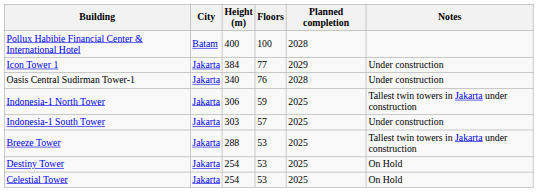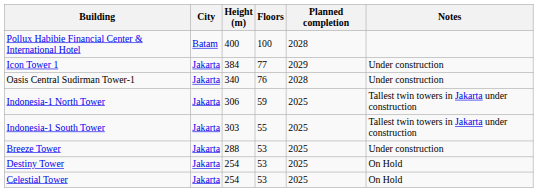 <table class="wikitable sortable">
 <tr>
 <th>Building</th>
 <th>City</th>
 <th>Height<br>(m)</th>
 <th>Floors</th>
 <th>Planned completion</th>
 <th>Notes</th>
 </tr>
 <tr>
 <td><a href='#'>Pollux Habibie Financial Center & International Hotel</a></td>
 <td><a href='#'>Batam</a></td>
 <td>400</td>
 <td>100</td>
 <td>2028</td>
 <td></td>
 </tr>
 <tr>
 <td><a href='#'>Icon Tower 1</a></td>
 <td><a href='#'>Jakarta</a></td>
 <td>384</td>
 <td>77</td>
 <td>2029</td>
 <td>Under construction</td>
 </tr>
 <tr>
 <td>Oasis Central Sudirman Tower-1</td>
 <td><a href='#'>Jakarta</a></td>
 <td>340</td>
 <td>76</td>
 <td>2028</td>
 <td>Under construction</td>
 </tr>
 <tr>
 <td><a href='#'>Indonesia-1 North Tower</a></td>
 <td><a href='#'>Jakarta</a></td>
 <td>306</td>
 <td>59</td>
 <td>2025</td>
 <td>Tallest twin towers in <a href='#'>Jakarta</a> under construction</td>
 </tr>
 <tr>
 <td><a href='#'>Indonesia-1 South Tower</a></td>
 <td><a href='#'>Jakarta</a></td>
 <td>303</td>
-<td>57</td>
+<td>55</td>
 <td>2025</td>
-<td>Under construction</td>
+<td>Tallest twin towers in <a href='#'>Jakarta</a> under construction</td>
 </tr>
 <tr>
 <td><a href='#'>Breeze Tower</a></td>
 <td><a href='#'>Jakarta</a></td>
 <td>288</td>
 <td>53</td>
 <td>2025</td>
-<td>Tallest twin towers in <a href='#'>Jakarta</a> under construction</td>
+<td>Under construction</td>
 </tr>
 <tr>
 <td><a href='#'>Destiny Tower</a></td>
 <td><a href='#'>Jakarta</a></td>
 <td>254</td>
 <td>53</td>
 <td>2025</td>
 <td>On Hold</td>
 </tr>
 <tr>
 <td><a href='#'>Celestial Tower</a></td>
 <td><a href='#'>Jakarta</a></td>
 <td>254</td>
 <td>53</td>
 <td>2025</td>
 <td>On Hold</td>
 </tr>
 </table>
